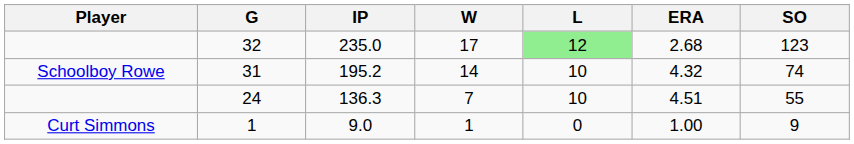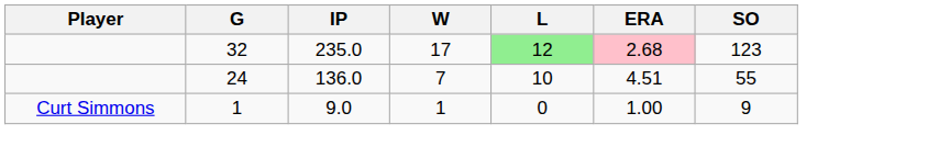 <table class="wikitable sortable">
 <tr>
 <th bgcolor="#DDDDFF" width="16%">Player</th>
 <th bgcolor="#DDDDFF" width="9%">G</th>
 <th bgcolor="#DDDDFF" width="9%">IP</th>
 <th bgcolor="#DDDDFF" width="9%">W</th>
 <th bgcolor="#DDDDFF" width="9%">L</th>
 <th bgcolor="#DDDDFF" width="9%">ERA</th>
 <th bgcolor="#DDDDFF" width="9%">SO</th>
 </tr>
 <tr align="center">
 <td></td>
 <td>32</td>
 <td>235.0</td>
 <td>17</td>
 <td style="background: lightgreen;">12</td>
-<td>2.68</td>
+<td style="background: pink;">2.68</td>
 <td>123</td>
-</tr>
-<tr align="center">
-<td><a href='#'>Schoolboy Rowe</a></td>
-<td>31</td>
-<td>195.2</td>
-<td>14</td>
-<td>10</td>
-<td>4.32</td>
-<td>74</td>
 </tr>
 <tr align="center">
 <td></td>
 <td>24</td>
-<td>136.3</td>
+<td>136.0</td>
 <td>7</td>
 <td>10</td>
 <td>4.51</td>
 <td>55</td>
 </tr>
 <tr align="center">
 <td><a href='#'>Curt Simmons</a></td>
 <td>1</td>
 <td>9.0</td>
 <td>1</td>
 <td>0</td>
 <td>1.00</td>
 <td>9</td>
 </tr>
 </table>
